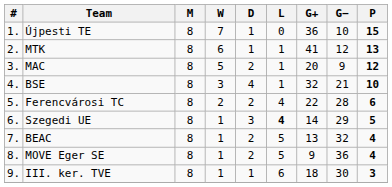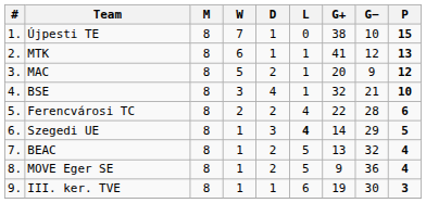 <table class="wikitable" style="text-align: center;">
 <tr>
 <th width="15">#</th>
 <th width="175">Team</th>
 <th width="30">M</th>
 <th width="30">W</th>
 <th width="30">D</th>
 <th width="30">L</th>
 <th width="30">G+</th>
 <th width="30">G−</th>
 <th width="30">P</th>
 </tr>
 <tr>
 <td>1.</td>
 <td align="left">Újpesti TE</td>
 <td>8</td>
 <td>7</td>
 <td>1</td>
 <td>0</td>
-<td>36</td>
+<td>38</td>
 <td>10</td>
 <td><strong>15</strong></td>
 </tr>
 <tr>
 <td>2.</td>
 <td align="left">MTK</td>
 <td>8</td>
 <td>6</td>
 <td>1</td>
 <td>1</td>
 <td>41</td>
 <td>12</td>
 <td><strong>13</strong></td>
 </tr>
 <tr>
 <td>3.</td>
 <td align="left">MAC</td>
 <td>8</td>
 <td>5</td>
 <td>2</td>
 <td>1</td>
 <td>20</td>
 <td>9</td>
 <td><strong>12</strong></td>
 </tr>
 <tr>
 <td>4.</td>
 <td align="left">BSE</td>
 <td>8</td>
 <td>3</td>
 <td>4</td>
 <td>1</td>
 <td>32</td>
 <td>21</td>
 <td><strong>10</strong></td>
 </tr>
 <tr>
 <td>5.</td>
 <td align="left">Ferencvárosi TC</td>
 <td>8</td>
 <td>2</td>
 <td>2</td>
 <td>4</td>
 <td>22</td>
 <td>28</td>
 <td><strong>6</strong></td>
 </tr>
 <tr>
 <td>6.</td>
 <td align="left">Szegedi UE</td>
 <td>8</td>
 <td>1</td>
 <td>3</td>
 <td><strong>4</strong></td>
 <td>14</td>
 <td>29</td>
 <td><strong>5</strong></td>
 </tr>
 <tr>
 <td>7.</td>
 <td align="left">BEAC</td>
 <td>8</td>
 <td>1</td>
 <td>2</td>
 <td>5</td>
 <td>13</td>
 <td>32</td>
 <td><strong>4</strong></td>
 </tr>
 <tr>
 <td>8.</td>
 <td align="left">MOVE Eger SE</td>
 <td>8</td>
 <td>1</td>
 <td>2</td>
 <td>5</td>
 <td>9</td>
 <td>36</td>
 <td><strong>4</strong></td>
 </tr>
 <tr>
 <td>9.</td>
 <td align="left">III. ker. TVE</td>
 <td>8</td>
 <td>1</td>
 <td>1</td>
 <td>6</td>
-<td>18</td>
+<td>19</td>
 <td>30</td>
 <td><strong>3</strong></td>
 </tr>
 <tr>
 </tr>
 </table>
